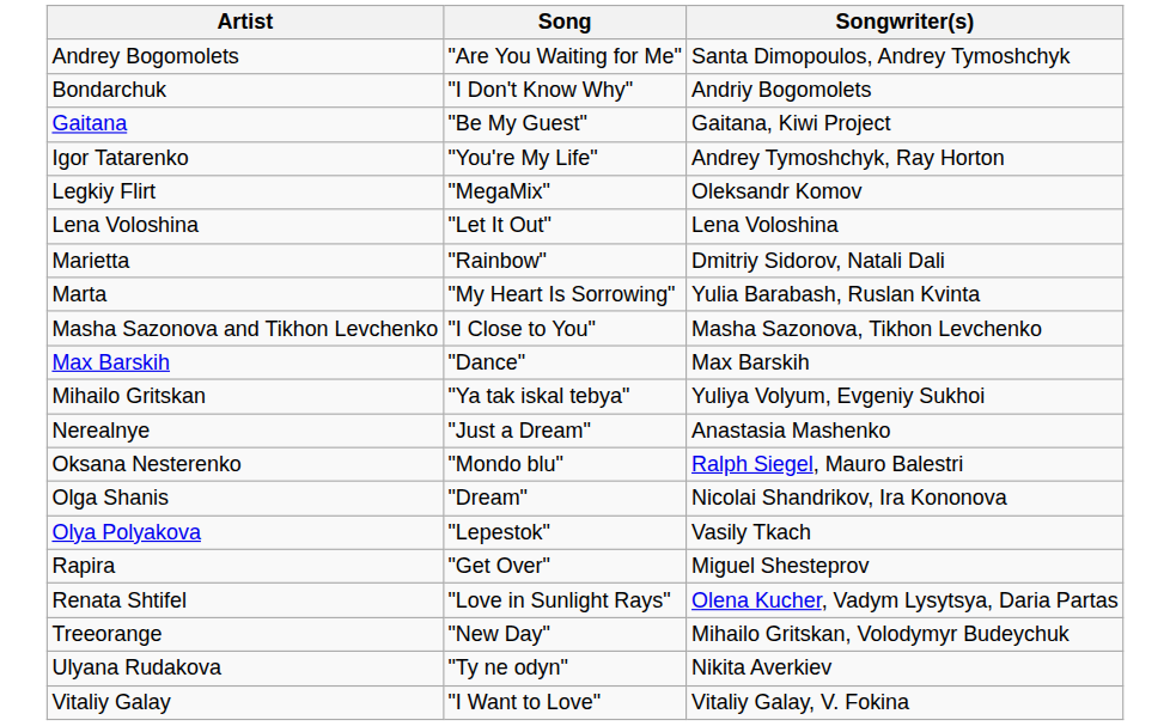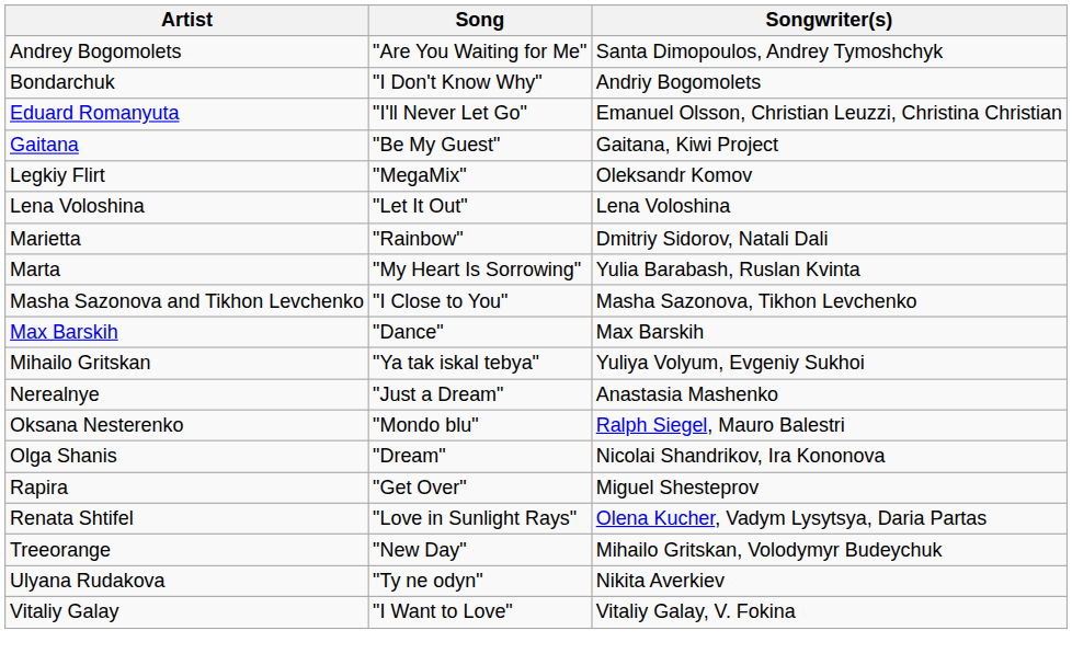 <table class="sortable wikitable" style="margin: 1em auto 1em auto; text-align:left;">
 <tr>
 <th>Artist</th>
 <th>Song</th>
 <th>Songwriter(s)</th>
 </tr>
 <tr>
 <td>Andrey Bogomolets</td>
 <td>"Are You Waiting for Me"</td>
 <td>Santa Dimopoulos, Andrey Tymoshchyk</td>
 </tr>
 <tr>
 <td>Bondarchuk</td>
 <td>"I Don't Know Why"</td>
 <td>Andriy Bogomolets</td>
 </tr>
 <tr>
+<td><a href='#'>Eduard Romanyuta</a></td>
+<td>"I'll Never Let Go"</td>
+<td>Emanuel Olsson, Christian Leuzzi, Christina Christian</td>
+</tr>
+<tr>
 <td><a href='#'>Gaitana</a></td>
 <td>"Be My Guest"</td>
 <td>Gaitana, Kiwi Project</td>
-</tr>
-<tr>
-<td>Igor Tatarenko</td>
-<td>"You're My Life"</td>
-<td>Andrey Tymoshchyk, Ray Horton</td>
 </tr>
 <tr>
 <td>Legkiy Flirt</td>
 <td>"MegaMix"</td>
 <td>Oleksandr Komov</td>
 </tr>
 <tr>
 <td>Lena Voloshina</td>
 <td>"Let It Out"</td>
 <td>Lena Voloshina</td>
 </tr>
 <tr>
 <td>Marietta</td>
 <td>"Rainbow"</td>
 <td>Dmitriy Sidorov, Natali Dali</td>
 </tr>
 <tr>
 <td>Marta</td>
 <td>"My Heart Is Sorrowing"</td>
 <td>Yulia Barabash, Ruslan Kvinta</td>
 </tr>
 <tr>
 <td>Masha Sazonova and Tikhon Levchenko</td>
 <td>"I Close to You"</td>
 <td>Masha Sazonova, Tikhon Levchenko</td>
 </tr>
 <tr>
 <td><a href='#'>Max Barskih</a></td>
 <td>"Dance"</td>
 <td>Max Barskih</td>
 </tr>
 <tr>
 <td>Mihailo Gritskan</td>
 <td>"Ya tak iskal tebya" </td>
 <td>Yuliya Volyum, Evgeniy Sukhoi</td>
 </tr>
 <tr>
 <td>Nerealnye</td>
 <td>"Just a Dream"</td>
 <td>Anastasia Mashenko</td>
 </tr>
 <tr>
 <td>Oksana Nesterenko</td>
 <td>"Mondo blu"</td>
 <td><a href='#'>Ralph Siegel</a>, Mauro Balestri</td>
 </tr>
 <tr>
 <td>Olga Shanis</td>
 <td>"Dream"</td>
 <td>Nicolai Shandrikov, Ira Kononova</td>
 </tr>
 <tr>
-<td><a href='#'>Olya Polyakova</a></td>
-<td>"Lepestok" </td>
-<td>Vasily Tkach</td>
-</tr>
-<tr>
 <td>Rapira</td>
 <td>"Get Over"</td>
 <td>Miguel Shesteprov</td>
 </tr>
 <tr>
 <td>Renata Shtifel</td>
 <td>"Love in Sunlight Rays"</td>
 <td><a href='#'>Olena Kucher</a>, Vadym Lysytsya, Daria Partas</td>
 </tr>
 <tr>
 <td>Treeorange</td>
 <td>"New Day"</td>
 <td>Mihailo Gritskan, Volodymyr Budeychuk</td>
 </tr>
 <tr>
 <td>Ulyana Rudakova</td>
 <td>"Ty ne odyn" </td>
 <td>Nikita Averkiev</td>
 </tr>
 <tr>
 <td>Vitaliy Galay</td>
 <td>"I Want to Love"</td>
 <td>Vitaliy Galay, V. Fokina</td>
 </tr>
 </table>
